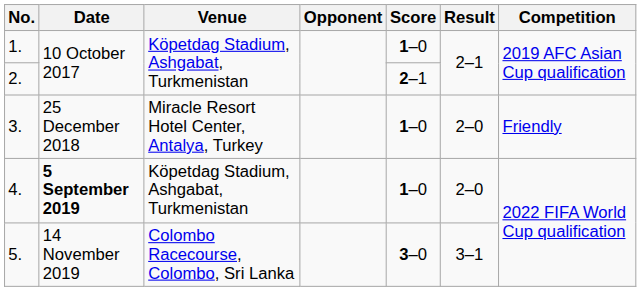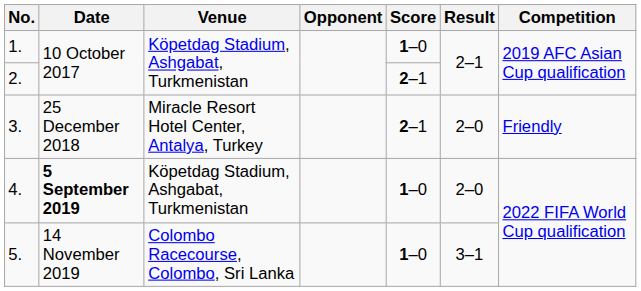 <table class="wikitable" style="font-size:100%;">
 <tr>
 <th>No.</th>
 <th>Date</th>
 <th>Venue</th>
 <th>Opponent</th>
 <th>Score</th>
 <th>Result</th>
 <th>Competition</th>
 </tr>
 <tr>
 <td>1.</td>
 <td rowspan="2">10 October 2017</td>
 <td rowspan="2"><a href='#'>Köpetdag Stadium</a>, <a href='#'>Ashgabat</a>, Turkmenistan</td>
 <td rowspan="2"></td>
 <td align=center><strong>1</strong>–0</td>
 <td rowspan="2" style="text-align:center">2–1</td>
 <td rowspan="2"><a href='#'>2019 AFC Asian Cup qualification</a></td>
 </tr>
 <tr>
 <td>2.</td>
 <td align=center><strong>2</strong>–1</td>
 </tr>
 <tr>
 <td>3.</td>
 <td>25 December 2018</td>
 <td>Miracle Resort Hotel Center, <a href='#'>Antalya</a>, Turkey</td>
 <td></td>
-<td align=center><strong>1</strong>–0</td>
+<td align=center><strong>2</strong>–1</td>
 <td align=center>2–0</td>
 <td><a href='#'>Friendly</a></td>
 </tr>
 <tr>
 <td>4.</td>
 <td><strong>5 September 2019</strong></td>
 <td>Köpetdag Stadium, Ashgabat, Turkmenistan</td>
 <td></td>
 <td align=center><strong>1</strong>–0</td>
 <td align=center>2–0</td>
 <td rowspan="2"><a href='#'>2022 FIFA World Cup qualification</a></td>
 </tr>
 <tr>
 <td>5.</td>
 <td>14 November 2019</td>
 <td><a href='#'>Colombo Racecourse</a>, <a href='#'>Colombo</a>, Sri Lanka</td>
 <td></td>
-<td align=center><strong>3</strong>–0</td>
+<td align=center><strong>1</strong>–0</td>
 <td align=center>3–1</td>
 </tr>
 </table>
